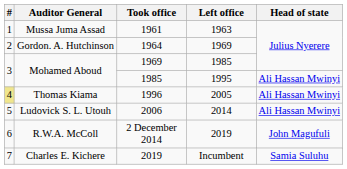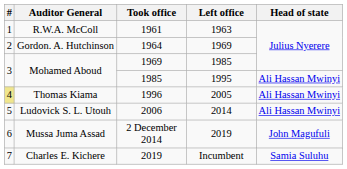 <table class="wikitable" style="text-align:center">
 <tr>
 <th>#</th>
 <th width="150px">Auditor General</th>
 <th width="100px">Took office</th>
 <th width="100px">Left office</th>
 <th>Head of state</th>
 </tr>
 <tr>
 <td>1</td>
-<td>Mussa Juma Assad</td>
+<td>R.W.A. McColl</td>
 <td>1961</td>
 <td>1963</td>
 <td rowspan="3"><a href='#'>Julius Nyerere</a></td>
 </tr>
 <tr>
 <td>2</td>
 <td>Gordon. A. Hutchinson</td>
 <td>1964</td>
 <td>1969</td>
 </tr>
 <tr>
 <td rowspan="2">3</td>
 <td rowspan="2">Mohamed Aboud</td>
 <td>1969</td>
 <td>1985</td>
 </tr>
 <tr>
 <td>1985</td>
 <td>1995</td>
 <td><a href='#'>Ali Hassan Mwinyi</a></td>
 </tr>
 <tr>
 <td style="background: khaki;">4</td>
 <td>Thomas Kiama</td>
 <td>1996</td>
 <td>2005</td>
 <td><a href='#'>Ali Hassan Mwinyi</a></td>
 </tr>
 <tr>
 <td>5</td>
 <td>Ludovick S. L. Utouh</td>
 <td>2006</td>
 <td>2014</td>
 <td><a href='#'>Ali Hassan Mwinyi</a></td>
 </tr>
 <tr>
 <td>6</td>
-<td>R.W.A. McColl</td>
+<td>Mussa Juma Assad</td>
 <td>2 December 2014</td>
 <td>2019</td>
 <td rowspan="2"><a href='#'>John Magufuli</a></td>
 </tr>
 <tr>
 <td rowspan="2">7</td>
 <td rowspan="2">Charles E. Kichere</td>
 <td rowspan="2">2019</td>
 <td rowspan="2">Incumbent</td>
 </tr>
 <tr>
 <td><a href='#'>Samia Suluhu</a></td>
 </tr>
 </table>
